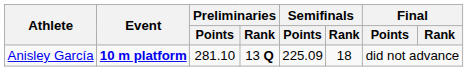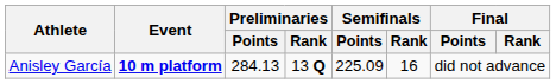 <table class="wikitable" style="text-align:center; font-size:90%">
 <tr>
 <th rowspan="2">Athlete</th>
 <th rowspan="2">Event</th>
 <th colspan="2">Preliminaries</th>
 <th colspan="2">Semifinals</th>
 <th colspan="2">Final</th>
 </tr>
 <tr style="font-size:95%">
 <th>Points</th>
 <th>Rank</th>
 <th>Points</th>
 <th>Rank</th>
 <th>Points</th>
 <th>Rank</th>
 </tr>
 <tr>
 <td align=left><a href='#'>Anisley García</a></td>
 <td align=left><strong><a href='#'>10 m platform</a></strong></td>
-<td>281.10</td>
+<td>284.13</td>
 <td>13 <strong>Q</strong></td>
 <td>225.09</td>
-<td>18</td>
+<td>16</td>
 <td colspan=2>did not advance</td>
 </tr>
 </table>
